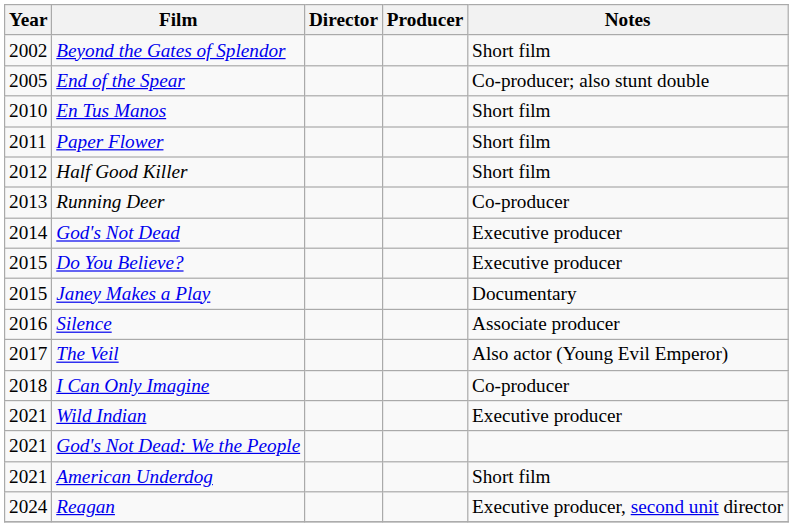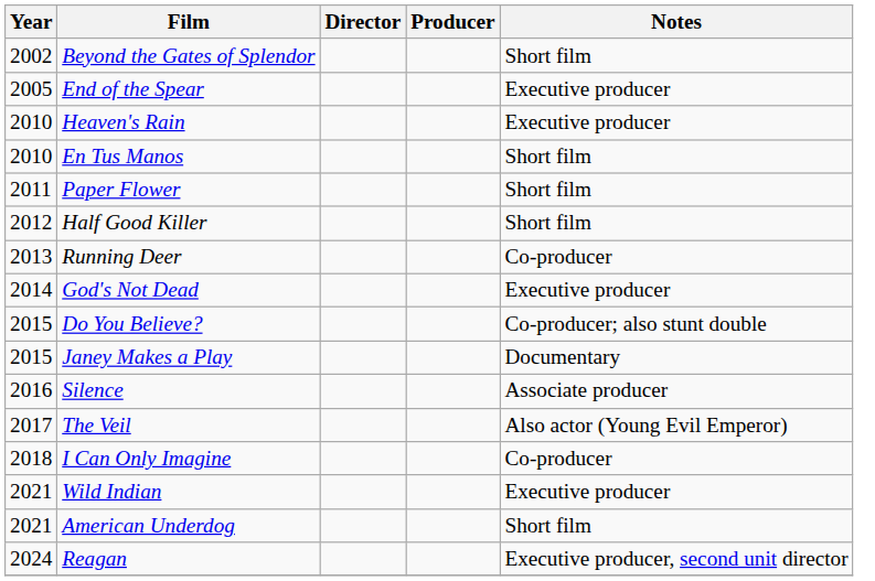 <table class="wikitable">
 <tr>
 <th>Year</th>
 <th>Film</th>
 <th>Director</th>
 <th>Producer</th>
 <th>Notes</th>
 </tr>
 <tr>
 <td>2002</td>
 <td><em><a href='#'>Beyond the Gates of Splendor</a></em></td>
 <td></td>
 <td></td>
 <td>Short film</td>
 </tr>
 <tr>
 <td>2005</td>
 <td><em><a href='#'>End of the Spear</a></em></td>
 <td></td>
 <td></td>
-<td>Co-producer; also stunt double</td>
+<td>Executive producer</td>
+</tr>
+<tr>
+<td>2010</td>
+<td><em><a href='#'>Heaven's Rain</a></em></td>
+<td></td>
+<td></td>
+<td>Executive producer</td>
 </tr>
 <tr>
 <td>2010</td>
 <td><em><a href='#'>En Tus Manos</a></em></td>
 <td></td>
 <td></td>
 <td>Short film</td>
 </tr>
 <tr>
 <td>2011</td>
 <td><em><a href='#'>Paper Flower</a></em></td>
 <td></td>
 <td></td>
 <td>Short film</td>
 </tr>
 <tr>
 <td>2012</td>
 <td><em>Half Good Killer</em></td>
 <td></td>
 <td></td>
 <td>Short film</td>
 </tr>
 <tr>
 <td>2013</td>
 <td><em>Running Deer</em></td>
 <td></td>
 <td></td>
 <td>Co-producer</td>
 </tr>
 <tr>
 <td>2014</td>
 <td><em><a href='#'>God's Not Dead</a></em></td>
 <td></td>
 <td></td>
 <td>Executive producer</td>
 </tr>
 <tr>
 <td>2015</td>
 <td><em><a href='#'>Do You Believe?</a></em></td>
 <td></td>
 <td></td>
-<td>Executive producer</td>
+<td>Co-producer; also stunt double</td>
 </tr>
 <tr>
 <td>2015</td>
 <td><em><a href='#'>Janey Makes a Play</a></em></td>
 <td></td>
 <td></td>
 <td>Documentary</td>
 </tr>
 <tr>
 <td>2016</td>
 <td><em><a href='#'>Silence</a></em></td>
 <td></td>
 <td></td>
 <td>Associate producer</td>
 </tr>
 <tr>
 <td>2017</td>
 <td><em><a href='#'>The Veil</a></em></td>
 <td></td>
 <td></td>
 <td>Also actor (Young Evil Emperor)</td>
 </tr>
 <tr>
 <td>2018</td>
 <td><em><a href='#'>I Can Only Imagine</a></em></td>
 <td></td>
 <td></td>
 <td>Co-producer</td>
 </tr>
 <tr>
 <td>2021</td>
 <td><em><a href='#'>Wild Indian</a></em></td>
 <td></td>
 <td></td>
 <td>Executive producer</td>
 </tr>
 <tr>
 <td>2021</td>
-<td><em><a href='#'>God's Not Dead: We the People</a></em></td>
-<td></td>
-<td></td>
-<td></td>
-</tr>
-<tr>
-<td>2021</td>
 <td><em><a href='#'>American Underdog</a></em></td>
 <td></td>
 <td></td>
 <td>Short film</td>
 </tr>
 <tr>
 <td>2024</td>
 <td><em><a href='#'>Reagan</a></em></td>
 <td></td>
 <td></td>
 <td>Executive producer, <a href='#'>second unit</a> director</td>
 </tr>
 <tr>
 </tr>
 </table>
